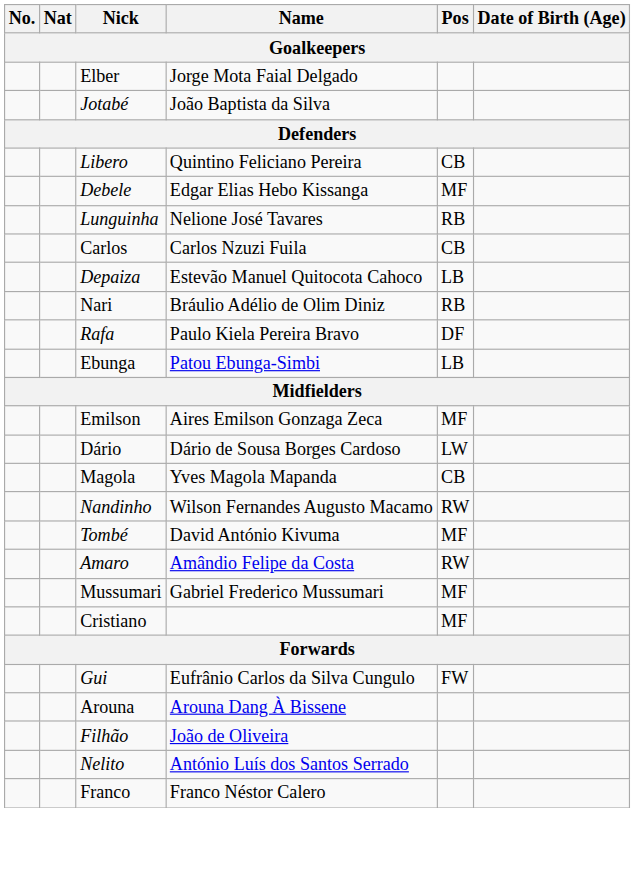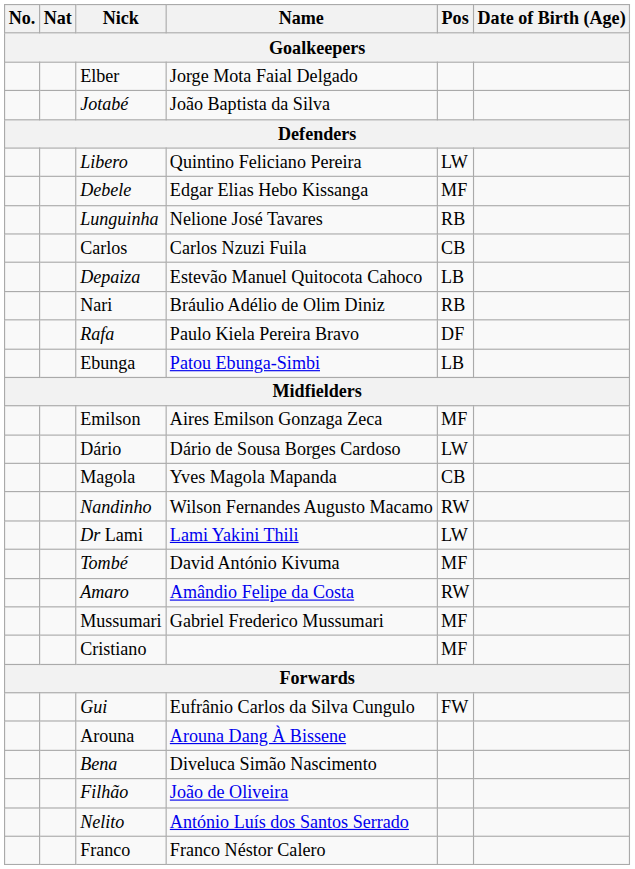 <table class="wikitable ve-ce-branchNode ve-ce-tableNode">
 <tr>
 <th>No.</th>
 <th>Nat</th>
 <th>Nick</th>
 <th>Name</th>
 <th>Pos</th>
 <th>Date of Birth (Age)</th>
 </tr>
 <tr>
 <th colspan="6">Goalkeepers</th>
 </tr>
 <tr>
 <td></td>
 <td></td>
 <td>Elber</td>
 <td>Jorge Mota Faial Delgado</td>
 <td></td>
 <td></td>
 </tr>
 <tr>
 <td></td>
 <td></td>
 <td><em>Jotabé</em></td>
 <td>João Baptista da Silva</td>
 <td></td>
 <td></td>
 </tr>
 <tr>
 <th colspan="6">Defenders</th>
 </tr>
 <tr>
 <td></td>
 <td></td>
 <td><em>Libero</em></td>
 <td>Quintino Feliciano Pereira</td>
-<td>CB</td>
+<td>LW</td>
 <td></td>
 </tr>
 <tr>
 <td></td>
 <td></td>
 <td><em>Debele</em></td>
 <td>Edgar Elias Hebo Kissanga</td>
 <td>MF</td>
 <td></td>
 </tr>
 <tr>
 <td></td>
 <td></td>
 <td><em>Lunguinha</em></td>
 <td>Nelione José Tavares</td>
 <td>RB</td>
 <td></td>
 </tr>
 <tr>
 <td></td>
 <td></td>
 <td>Carlos</td>
 <td>Carlos Nzuzi Fuila</td>
 <td>CB</td>
 <td></td>
 </tr>
 <tr>
 <td></td>
 <td></td>
 <td><em>Depaiza</em></td>
 <td>Estevão Manuel Quitocota Cahoco</td>
 <td>LB</td>
 <td></td>
 </tr>
 <tr>
 <td></td>
 <td></td>
 <td>Nari</td>
 <td>Bráulio Adélio de Olim Diniz</td>
 <td>RB</td>
 <td></td>
 </tr>
 <tr>
 <td></td>
 <td></td>
 <td><em>Rafa</em></td>
 <td>Paulo Kiela Pereira Bravo</td>
 <td>DF</td>
 <td></td>
 </tr>
 <tr>
 <td></td>
 <td></td>
 <td>Ebunga</td>
 <td><a href='#'>Patou Ebunga-Simbi</a></td>
 <td>LB</td>
 <td></td>
 </tr>
 <tr>
 <th colspan="6">Midfielders</th>
 </tr>
 <tr>
 <td></td>
 <td></td>
 <td>Emilson</td>
 <td>Aires Emilson Gonzaga Zeca</td>
 <td>MF</td>
 <td></td>
 </tr>
 <tr>
 <td></td>
 <td></td>
 <td>Dário</td>
 <td>Dário de Sousa Borges Cardoso</td>
 <td>LW</td>
 <td></td>
 </tr>
 <tr>
 <td></td>
 <td></td>
 <td>Magola</td>
 <td>Yves Magola Mapanda</td>
 <td>CB</td>
 <td></td>
 </tr>
 <tr>
 <td></td>
 <td></td>
 <td><em>Nandinho</em></td>
 <td>Wilson Fernandes Augusto Macamo</td>
 <td>RW</td>
 <td></td>
 </tr>
 <tr>
 <td></td>
 <td></td>
+<td><em>Dr</em> Lami</td>
+<td><a href='#'>Lami Yakini Thili</a></td>
+<td>LW</td>
+<td></td>
+</tr>
+<tr>
+<td></td>
+<td></td>
 <td><em>Tombé</em></td>
 <td>David António Kivuma</td>
 <td>MF</td>
 <td></td>
 </tr>
 <tr>
 <td></td>
 <td></td>
 <td><em>Amaro</em></td>
 <td><a href='#'>Amândio Felipe da Costa</a></td>
 <td>RW</td>
 <td></td>
 </tr>
 <tr>
 <td></td>
 <td></td>
 <td>Mussumari</td>
 <td>Gabriel Frederico Mussumari</td>
 <td>MF</td>
 <td></td>
 </tr>
 <tr>
 <td></td>
 <td></td>
 <td>Cristiano</td>
 <td></td>
 <td>MF</td>
 <td></td>
 </tr>
 <tr>
 <th colspan="6">Forwards</th>
 </tr>
 <tr>
 <td></td>
 <td></td>
 <td><em>Gui</em></td>
 <td>Eufrânio Carlos da Silva Cungulo</td>
 <td>FW</td>
 <td></td>
 </tr>
 <tr>
 <td></td>
 <td></td>
 <td>Arouna</td>
 <td><a href='#'>Arouna Dang À Bissene</a></td>
 <td></td>
 <td></td>
 </tr>
 <tr>
 <td></td>
 <td></td>
+<td><em>Bena</em></td>
+<td>Diveluca Simão Nascimento</td>
+<td></td>
+<td></td>
+</tr>
+<tr>
+<td></td>
+<td></td>
 <td><em>Filhão</em></td>
 <td><a href='#'>João de Oliveira</a></td>
 <td></td>
 <td></td>
 </tr>
 <tr>
 <td></td>
 <td></td>
 <td><em>Nelito</em></td>
 <td><a href='#'>António Luís dos Santos Serrado</a></td>
 <td></td>
 <td></td>
 </tr>
 <tr>
 <td></td>
 <td></td>
 <td>Franco</td>
 <td>Franco Néstor Calero</td>
 <td></td>
 <td></td>
 </tr>
 </table>
